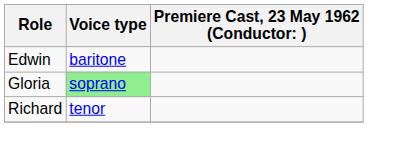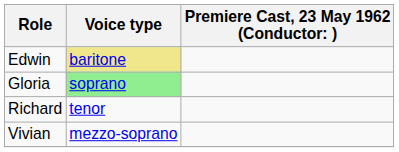 <table class="wikitable">
 <tr>
 <th>Role</th>
 <th>Voice type</th>
 <th>Premiere Cast, 23 May 1962<br>(Conductor: )</th>
 </tr>
 <tr>
 <td>Edwin</td>
-<td><a href='#'>baritone</a></td>
+<td style="background: khaki;"><a href='#'>baritone</a></td>
 <td></td>
 </tr>
 <tr>
 <td>Gloria</td>
 <td style="background: lightgreen;"><a href='#'>soprano</a></td>
 <td></td>
 </tr>
 <tr>
 <td>Richard</td>
 <td><a href='#'>tenor</a></td>
 <td></td>
 </tr>
 <tr>
+<td>Vivian</td>
+<td><a href='#'>mezzo-soprano</a></td>
+<td></td>
+</tr>
+<tr>
 </tr>
 </table>
